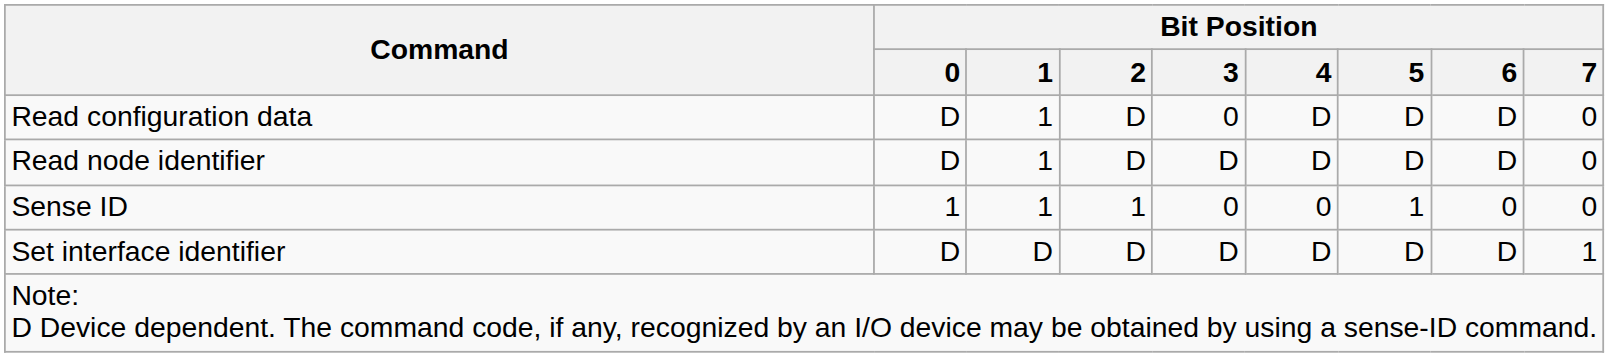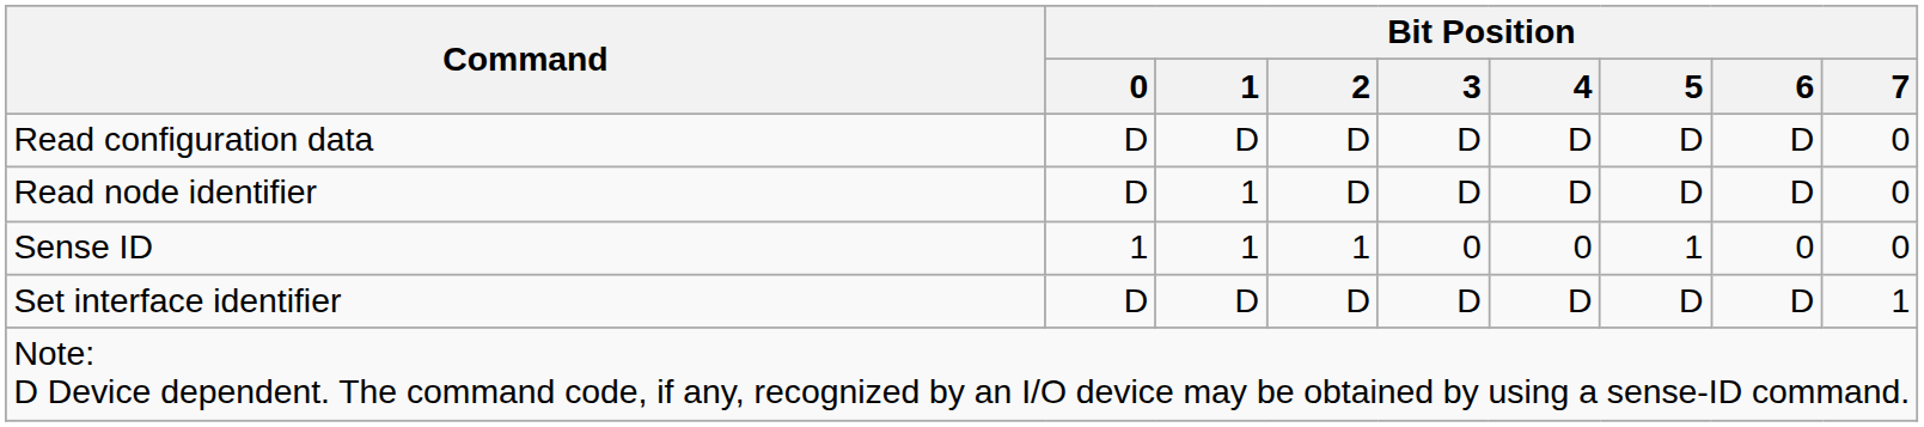 <table class="wikitable">
 <tr>
 <th scope="col" rowspan="2">Command</th>
 <th scope="col" colspan="8">Bit Position</th>
 </tr>
 <tr>
 <th scope="col" style="text-align: right;">0</th>
 <th scope="col" style="text-align: right;">1</th>
 <th scope="col" style="text-align: right;">2</th>
 <th scope="col" style="text-align: right;">3</th>
 <th scope="col" style="text-align: right;">4</th>
 <th scope="col" style="text-align: right;">5</th>
 <th scope="col" style="text-align: right;">6</th>
 <th scope="col" style="text-align: right;">7</th>
 </tr>
 <tr>
 <td>Read configuration data</td>
 <td style="text-align: right;">D</td>
-<td style="text-align: right;">1</td>
 <td style="text-align: right;">D</td>
-<td style="text-align: right;">0</td>
+<td style="text-align: right;">D</td>
+<td style="text-align: right;">D</td>
 <td style="text-align: right;">D</td>
 <td style="text-align: right;">D</td>
 <td style="text-align: right;">D</td>
 <td style="text-align: right;">0</td>
 </tr>
 <tr>
 <td>Read node identifier</td>
 <td style="text-align: right;">D</td>
 <td style="text-align: right;">1</td>
 <td style="text-align: right;">D</td>
 <td style="text-align: right;">D</td>
 <td style="text-align: right;">D</td>
 <td style="text-align: right;">D</td>
 <td style="text-align: right;">D</td>
 <td style="text-align: right;">0</td>
 </tr>
 <tr>
 <td>Sense ID</td>
 <td style="text-align: right;">1</td>
 <td style="text-align: right;">1</td>
 <td style="text-align: right;">1</td>
 <td style="text-align: right;">0</td>
 <td style="text-align: right;">0</td>
 <td style="text-align: right;">1</td>
 <td style="text-align: right;">0</td>
 <td style="text-align: right;">0</td>
 </tr>
 <tr>
 <td>Set interface identifier</td>
 <td style="text-align: right;">D</td>
 <td style="text-align: right;">D</td>
 <td style="text-align: right;">D</td>
 <td style="text-align: right;">D</td>
 <td style="text-align: right;">D</td>
 <td style="text-align: right;">D</td>
 <td style="text-align: right;">D</td>
 <td style="text-align: right;">1</td>
 </tr>
 <tr>
 <td colspan="9">Note:<br>D Device dependent. The command code, if any, recognized by an I/O device may be obtained by using a sense-ID command.</td>
 </tr>
 </table>
